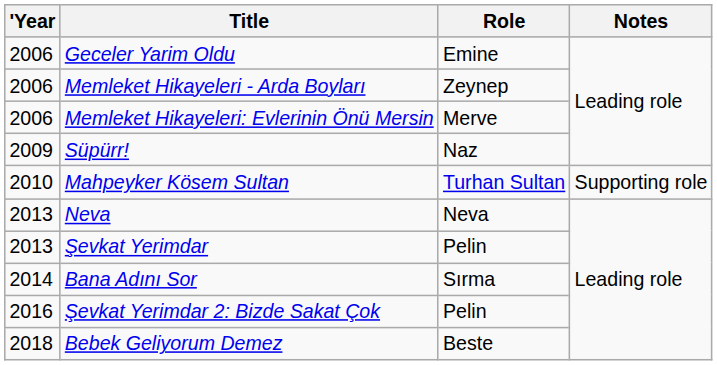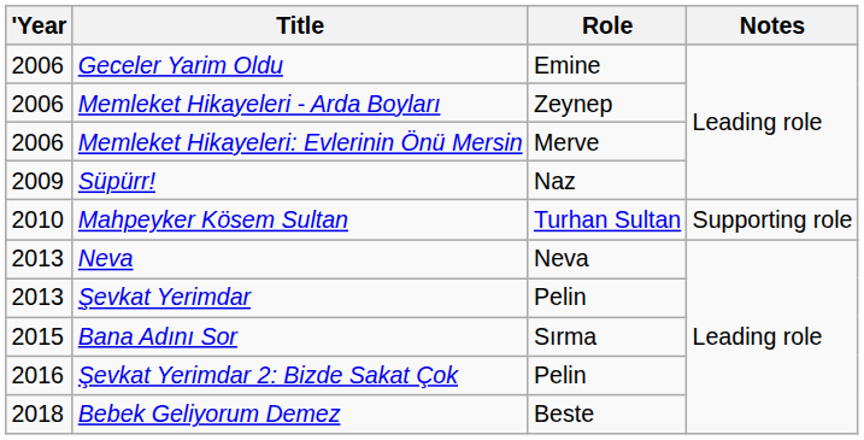 <table class="wikitable" style="font-size: 80%;">
 <tr>
 <th>'Year</th>
 <th>Title</th>
 <th>Role</th>
 <th>Notes</th>
 </tr>
 <tr>
 <td>2006</td>
 <td><em><a href='#'>Geceler Yarim Oldu</a></em></td>
 <td>Emine</td>
 <td rowspan="4">Leading role</td>
 </tr>
 <tr>
 <td>2006</td>
 <td><em><a href='#'>Memleket Hikayeleri - Arda Boyları</a></em></td>
 <td>Zeynep</td>
 </tr>
 <tr>
 <td>2006</td>
 <td><em><a href='#'>Memleket Hikayeleri: Evlerinin Önü Mersin</a></em></td>
 <td>Merve</td>
 </tr>
 <tr>
 <td>2009</td>
 <td><em><a href='#'>Süpürr!</a></em></td>
 <td>Naz</td>
 </tr>
 <tr>
 <td>2010</td>
 <td><em><a href='#'>Mahpeyker Kösem Sultan</a></em></td>
 <td><a href='#'>Turhan Sultan</a></td>
 <td>Supporting role</td>
 </tr>
 <tr>
 <td>2013</td>
 <td><em><a href='#'>Neva</a></em></td>
 <td>Neva</td>
 <td rowspan="5">Leading role</td>
 </tr>
 <tr>
 <td>2013</td>
 <td><em><a href='#'>Şevkat Yerimdar</a></em></td>
 <td>Pelin</td>
 </tr>
 <tr>
-<td>2014</td>
+<td>2015</td>
 <td><em><a href='#'>Bana Adını Sor</a></em></td>
 <td>Sırma</td>
 </tr>
 <tr>
 <td>2016</td>
 <td><em><a href='#'>Şevkat Yerimdar 2: Bizde Sakat Çok</a></em></td>
 <td>Pelin</td>
 </tr>
 <tr>
 <td>2018</td>
 <td><em><a href='#'>Bebek Geliyorum Demez</a></em></td>
 <td>Beste</td>
 </tr>
 </table>
